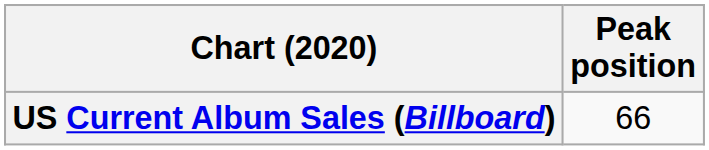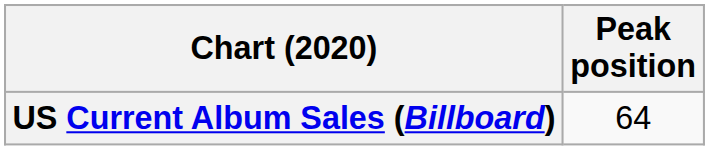 <table class="wikitable sortable plainrowheaders" style="text-align:center">
 <tr>
 <th scope="col">Chart (2020)</th>
 <th scope="col">Peak<br> position</th>
 </tr>
 <tr>
 <th scope="row">US <a href='#'>Current Album Sales</a> (<em><a href='#'>Billboard</a></em>)</th>
-<td>66</td>
+<td>64</td>
 </tr>
 </table>
